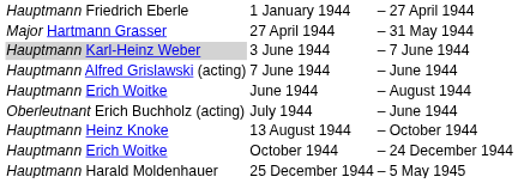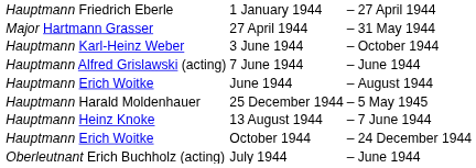 <table>
 <tr>
 <td><em>Hauptmann</em> Friedrich Eberle</td>
 <td>1 January 1944</td>
 <td>–</td>
 <td>27 April 1944</td>
 </tr>
 <tr>
 <td><em>Major</em> <a href='#'>Hartmann Grasser</a></td>
 <td>27 April 1944</td>
 <td>–</td>
 <td>31 May 1944</td>
 </tr>
 <tr>
-<td style="background: lightgrey;"><em>Hauptmann</em> <a href='#'>Karl-Heinz Weber</a></td>
+<td><em>Hauptmann</em> <a href='#'>Karl-Heinz Weber</a></td>
 <td>3 June 1944</td>
 <td>–</td>
-<td>7 June 1944</td>
+<td>October 1944</td>
 </tr>
 <tr>
 <td><em>Hauptmann</em> <a href='#'>Alfred Grislawski</a> (acting)</td>
 <td>7 June 1944</td>
 <td>–</td>
 <td>June 1944</td>
 </tr>
 <tr>
 <td><em>Hauptmann</em> <a href='#'>Erich Woitke</a></td>
 <td>June 1944</td>
 <td>–</td>
 <td>August 1944</td>
 </tr>
 <tr>
-<td><em>Oberleutnant</em> Erich Buchholz (acting)</td>
-<td>July 1944</td>
+<td><em>Hauptmann</em> Harald Moldenhauer</td>
+<td>25 December 1944</td>
 <td>–</td>
-<td>June 1944</td>
+<td>5 May 1945</td>
 </tr>
 <tr>
 <td><em>Hauptmann</em> <a href='#'>Heinz Knoke</a></td>
 <td>13 August 1944</td>
 <td>–</td>
-<td>October 1944</td>
+<td>7 June 1944</td>
 </tr>
 <tr>
 <td><em>Hauptmann</em> <a href='#'>Erich Woitke</a></td>
 <td>October 1944</td>
 <td>–</td>
 <td>24 December 1944</td>
 </tr>
 <tr>
-<td><em>Hauptmann</em> Harald Moldenhauer</td>
-<td>25 December 1944</td>
+<td><em>Oberleutnant</em> Erich Buchholz (acting)</td>
+<td>July 1944</td>
 <td>–</td>
-<td>5 May 1945</td>
+<td>June 1944</td>
 </tr>
 </table>
